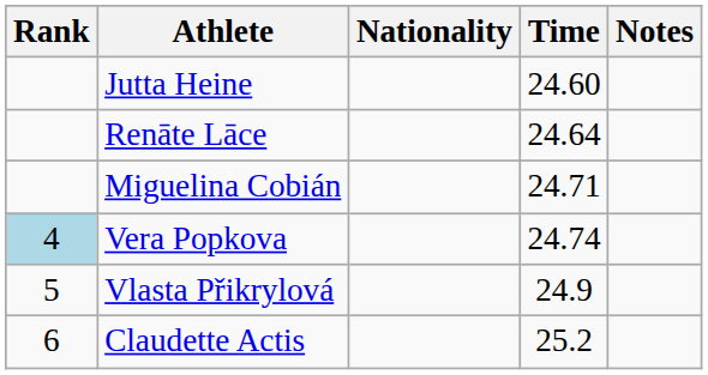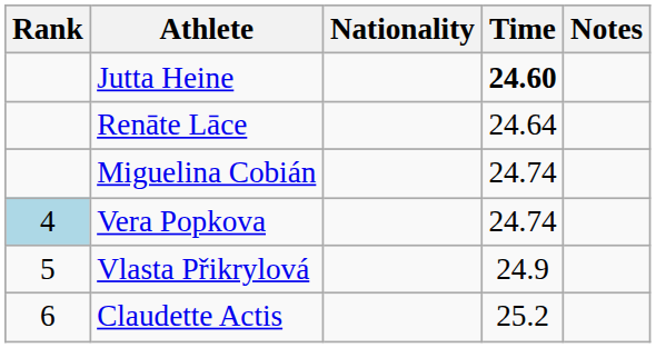 <table class="wikitable sortable" style="text-align:center">
 <tr>
 <th>Rank</th>
 <th>Athlete</th>
 <th>Nationality</th>
 <th>Time</th>
 <th>Notes</th>
 </tr>
 <tr>
 <td></td>
 <td align=left><a href='#'>Jutta Heine</a></td>
 <td align=left></td>
-<td>24.60</td>
+<td><strong>24.60</strong></td>
 <td></td>
 </tr>
 <tr>
 <td></td>
 <td align=left><a href='#'>Renāte Lāce</a></td>
 <td align=left></td>
 <td>24.64</td>
 <td></td>
 </tr>
 <tr>
 <td></td>
 <td align=left><a href='#'>Miguelina Cobián</a></td>
 <td align=left></td>
-<td>24.71</td>
+<td>24.74</td>
 <td></td>
 </tr>
 <tr>
 <td style="background: lightblue;">4</td>
 <td align=left><a href='#'>Vera Popkova</a></td>
 <td align=left></td>
 <td>24.74</td>
 <td></td>
 </tr>
 <tr>
 <td>5</td>
 <td align=left><a href='#'>Vlasta Přikrylová</a></td>
 <td align=left></td>
 <td>24.9</td>
 <td></td>
 </tr>
 <tr>
 <td>6</td>
 <td align=left><a href='#'>Claudette Actis</a></td>
 <td align=left></td>
 <td>25.2</td>
 <td></td>
 </tr>
 </table>
